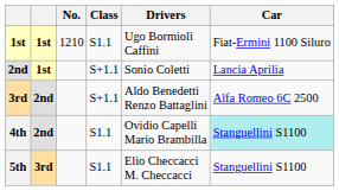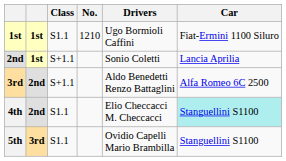 <table class="wikitable" style="font-size:90%">
 <tr>
 <th></th>
 <th></th>
+<th>Class</th>
 <th>No.</th>
-<th>Class</th>
 <th>Drivers</th>
 <th>Car</th>
 </tr>
 <tr>
 <th style="background:#ffffbf;"><strong>1st</strong></th>
 <th style="background:#ffffbf;"><strong>1st</strong></th>
+<td>S1.1</td>
 <td>1210</td>
-<td>S1.1</td>
 <td> Ugo Bormioli<br> Caffini</td>
 <td>Fiat-<a href='#'>Ermini</a> 1100 Siluro</td>
 </tr>
 <tr>
 <th style="background:#dfdfdf;">2nd</th>
 <th style="background:#ffffbf;"><strong>1st</strong></th>
+<td>S+1.1</td>
 <td></td>
-<td>S+1.1</td>
 <td> Sonio Coletti</td>
 <td><a href='#'>Lancia Aprilia</a></td>
 </tr>
 <tr>
 <th style="background:#ffdf9f;">3rd</th>
 <th style="background:#dfdfdf;">2nd</th>
+<td>S+1.1</td>
 <td></td>
-<td>S+1.1</td>
 <td> Aldo Benedetti<br> Renzo Battaglini</td>
 <td><a href='#'>Alfa Romeo 6C</a> 2500</td>
 </tr>
 <tr>
 <th>4th</th>
 <th style="background:#dfdfdf;">2nd</th>
+<td>S1.1</td>
 <td></td>
-<td>S1.1</td>
-<td> Ovidio Capelli<br> Mario Brambilla</td>
+<td> Elio Checcacci<br> M. Checcacci</td>
 <td style="background: paleturquoise;"><a href='#'>Stanguellini</a> S1100</td>
 </tr>
 <tr>
 <th>5th</th>
 <th style="background:#ffdf9f;">3rd</th>
+<td>S1.1</td>
 <td></td>
-<td>S1.1</td>
-<td> Elio Checcacci<br> M. Checcacci</td>
+<td> Ovidio Capelli<br> Mario Brambilla</td>
 <td><a href='#'>Stanguellini</a> S1100</td>
 </tr>
 </table>
